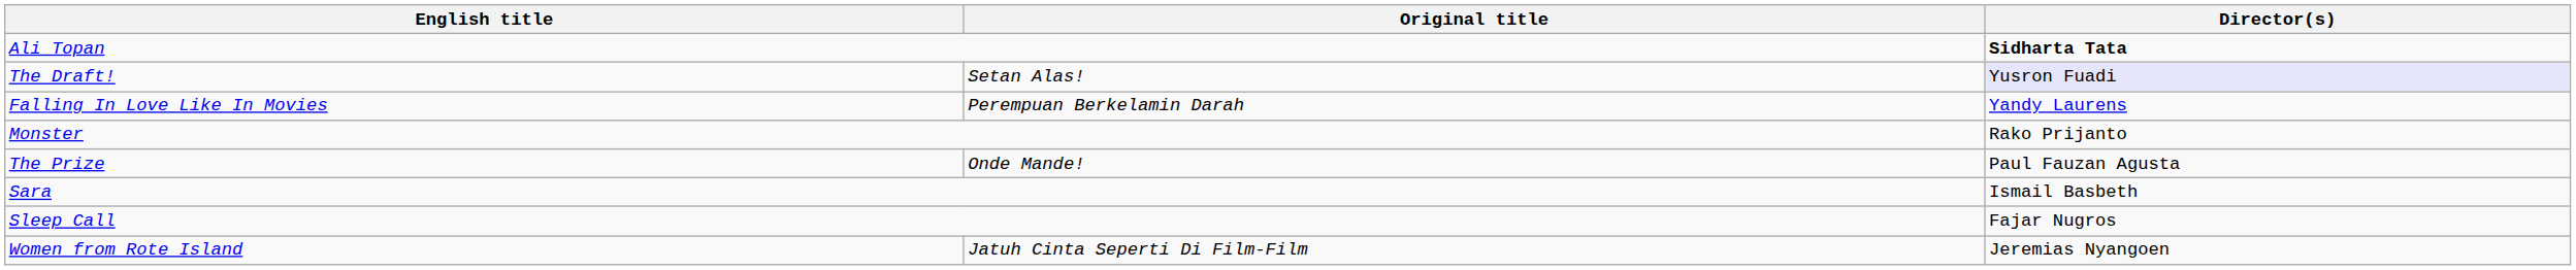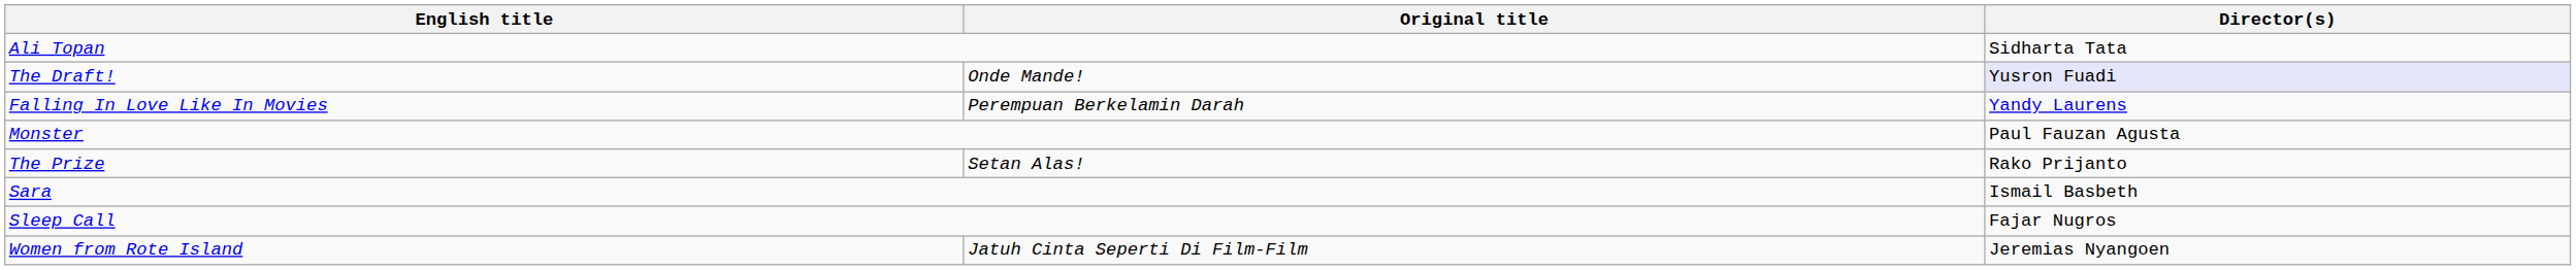 <table class="wikitable" style="width:95%; margin-bottom:2px">
 <tr>
 <th>English title</th>
 <th>Original title</th>
 <th>Director(s)</th>
 </tr>
 <tr>
 <td colspan="2"><em><a href='#'>Ali Topan</a></em></td>
-<td><strong>Sidharta Tata</strong></td>
+<td>Sidharta Tata</td>
 </tr>
 <tr>
 <td><em><a href='#'>The Draft!</a></em></td>
-<td><em>Setan Alas!</em></td>
+<td><em>Onde Mande!</em></td>
 <td style="background: lavender;">Yusron Fuadi</td>
 </tr>
 <tr>
 <td><em><a href='#'>Falling In Love Like In Movies</a></em></td>
 <td><em>Perempuan Berkelamin Darah</em></td>
 <td><a href='#'>Yandy Laurens</a></td>
 </tr>
 <tr>
 <td colspan="2"><em><a href='#'>Monster</a></em></td>
-<td>Rako Prijanto</td>
+<td>Paul Fauzan Agusta</td>
 </tr>
 <tr>
 <td><em><a href='#'>The Prize</a></em></td>
-<td><em>Onde Mande!</em></td>
-<td>Paul Fauzan Agusta</td>
+<td><em>Setan Alas!</em></td>
+<td>Rako Prijanto</td>
 </tr>
 <tr>
 <td colspan="2"><em><a href='#'>Sara</a></em></td>
 <td>Ismail Basbeth</td>
 </tr>
 <tr>
 <td colspan="2"><em><a href='#'>Sleep Call</a></em></td>
 <td>Fajar Nugros</td>
 </tr>
 <tr>
 <td><em><a href='#'>Women from Rote Island</a></em></td>
 <td><em>Jatuh Cinta Seperti Di Film-Film</em></td>
 <td>Jeremias Nyangoen</td>
 </tr>
 </table>
